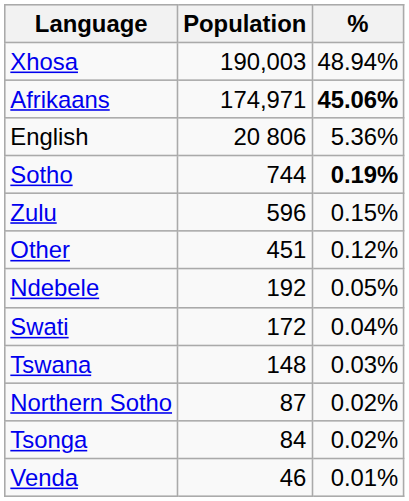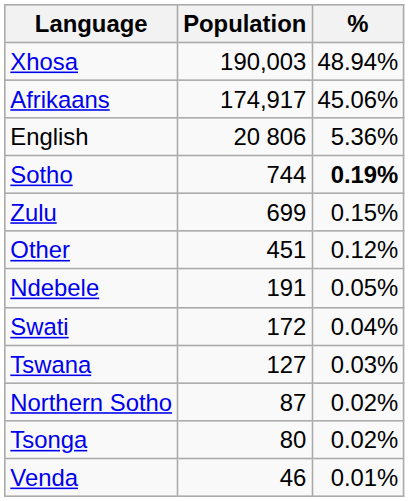 <table class="wikitable" style="font-size: 95%; text-align: right">
 <tr>
 <th>Language</th>
 <th>Population</th>
 <th>%</th>
 </tr>
 <tr>
 <td align=left><a href='#'>Xhosa</a></td>
 <td>190,003</td>
 <td>48.94%</td>
 </tr>
 <tr>
 <td align=left><a href='#'>Afrikaans</a></td>
-<td>174,971</td>
-<td><strong>45.06%</strong></td>
+<td>174,917</td>
+<td>45.06%</td>
 </tr>
 <tr>
 <td align=left>English</td>
 <td>20 806</td>
 <td>5.36%</td>
 </tr>
 <tr>
 <td align=left><a href='#'>Sotho</a></td>
 <td>744</td>
 <td><strong>0.19%</strong></td>
 </tr>
 <tr>
 <td align=left><a href='#'>Zulu</a></td>
-<td>596</td>
+<td>699</td>
 <td>0.15%</td>
 </tr>
 <tr>
 <td align=left><a href='#'>Other</a></td>
 <td>451</td>
 <td>0.12%</td>
 </tr>
 <tr>
 <td align=left><a href='#'>Ndebele</a></td>
-<td>192</td>
+<td>191</td>
 <td>0.05%</td>
 </tr>
 <tr>
 <td align=left><a href='#'>Swati</a></td>
 <td>172</td>
 <td>0.04%</td>
 </tr>
 <tr>
 <td align=left><a href='#'>Tswana</a></td>
-<td>148</td>
+<td>127</td>
 <td>0.03%</td>
 </tr>
 <tr>
 <td align=left><a href='#'>Northern Sotho</a></td>
 <td>87</td>
 <td>0.02%</td>
 </tr>
 <tr>
 <td align=left><a href='#'>Tsonga</a></td>
-<td>84</td>
+<td>80</td>
 <td>0.02%</td>
 </tr>
 <tr>
 <td align=left><a href='#'>Venda</a></td>
 <td>46</td>
 <td>0.01%</td>
 </tr>
 </table>
